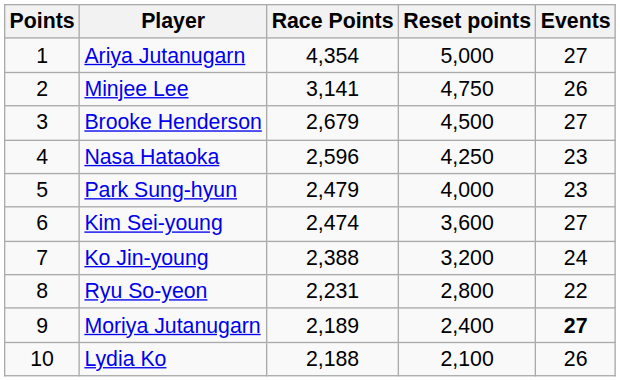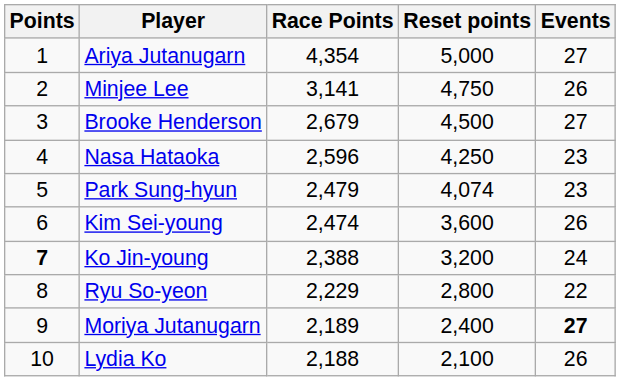 <table class="wikitable" style="text-align:center">
 <tr>
 <th>Points</th>
 <th>Player</th>
 <th>Race Points</th>
 <th>Reset points</th>
 <th>Events</th>
 </tr>
 <tr>
 <td>1</td>
 <td align=left> <a href='#'>Ariya Jutanugarn</a></td>
 <td>4,354</td>
 <td>5,000</td>
 <td>27</td>
 </tr>
 <tr>
 <td>2</td>
 <td align=left> <a href='#'>Minjee Lee</a></td>
 <td>3,141</td>
 <td>4,750</td>
 <td>26</td>
 </tr>
 <tr>
 <td>3</td>
 <td align=left> <a href='#'>Brooke Henderson</a></td>
 <td>2,679</td>
 <td>4,500</td>
 <td>27</td>
 </tr>
 <tr>
 <td>4</td>
 <td align=left> <a href='#'>Nasa Hataoka</a></td>
 <td>2,596</td>
 <td>4,250</td>
 <td>23</td>
 </tr>
 <tr>
 <td>5</td>
 <td align=left> <a href='#'>Park Sung-hyun</a></td>
 <td>2,479</td>
-<td>4,000</td>
+<td>4,074</td>
 <td>23</td>
 </tr>
 <tr>
 <td>6</td>
 <td align=left> <a href='#'>Kim Sei-young</a></td>
 <td>2,474</td>
 <td>3,600</td>
-<td>27</td>
+<td>26</td>
 </tr>
 <tr>
-<td>7</td>
+<td><strong>7</strong></td>
 <td align=left> <a href='#'>Ko Jin-young</a></td>
 <td>2,388</td>
 <td>3,200</td>
 <td>24</td>
 </tr>
 <tr>
 <td>8</td>
 <td align=left> <a href='#'>Ryu So-yeon</a></td>
-<td>2,231</td>
+<td>2,229</td>
 <td>2,800</td>
 <td>22</td>
 </tr>
 <tr>
 <td>9</td>
 <td align=left> <a href='#'>Moriya Jutanugarn</a></td>
 <td>2,189</td>
 <td>2,400</td>
 <td><strong>27</strong></td>
 </tr>
 <tr>
 <td>10</td>
 <td align=left> <a href='#'>Lydia Ko</a></td>
 <td>2,188</td>
 <td>2,100</td>
 <td>26</td>
 </tr>
 </table>
